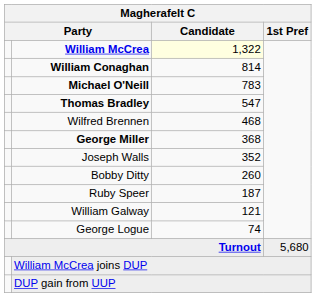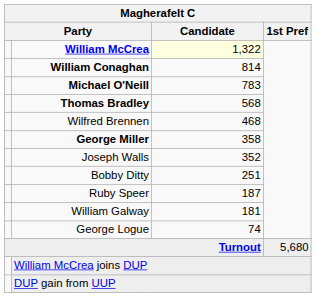 <table class="wikitable">
 <tr>
 <th colspan="4" align="center">Magherafelt C</th>
 </tr>
 <tr>
 <th colspan="2" align="center" width=200>Party</th>
 <th width=150>Candidate</th>
 <th width=60>1st Pref</th>
 </tr>
 <tr>
 <td></td>
 <td align="right"><strong><a href='#'>William McCrea</a></strong></td>
 <td align="right" style="background: lightyellow;">1,322</td>
 </tr>
 <tr>
 <td></td>
 <td align="right"><strong>William Conaghan</strong></td>
 <td align="right">814</td>
 </tr>
 <tr>
 <td></td>
 <td align="right"><strong>Michael O'Neill</strong></td>
 <td align="right">783</td>
 </tr>
 <tr>
 <td></td>
 <td align="right"><strong>Thomas Bradley</strong></td>
-<td align="right">547</td>
+<td align="right">568</td>
 </tr>
 <tr>
 <td></td>
 <td align="right">Wilfred Brennen</td>
 <td align="right">468</td>
 </tr>
 <tr>
 <td></td>
 <td align="right"><strong>George Miller</strong></td>
-<td align="right">368</td>
+<td align="right">358</td>
 </tr>
 <tr>
 <td></td>
 <td align="right">Joseph Walls</td>
 <td align="right">352</td>
 </tr>
 <tr>
 <td></td>
 <td align="right">Bobby Ditty</td>
-<td align="right">260</td>
+<td align="right">251</td>
 </tr>
 <tr>
 <td></td>
 <td align="right">Ruby Speer</td>
 <td align="right">187</td>
 </tr>
 <tr>
 <td></td>
 <td align="right">William Galway</td>
-<td align="right">121</td>
+<td align="right">181</td>
 </tr>
 <tr>
 <td></td>
 <td align="right">George Logue</td>
 <td align="right">74</td>
 </tr>
 <tr bgcolor="EEEEEE">
 <td colspan=3 align="right"><strong><a href='#'>Turnout</a></strong></td>
 <td align="right">5,680</td>
 </tr>
 <tr>
 <td bgcolor=></td>
 <td colspan=3 bgcolor="EEEEEE"><a href='#'>William McCrea</a> joins <a href='#'>DUP</a></td>
 </tr>
 <tr>
 <td bgcolor=></td>
 <td colspan=3 bgcolor="EEEEEE"><a href='#'>DUP</a> gain from <a href='#'>UUP</a></td>
 </tr>
 </table>
